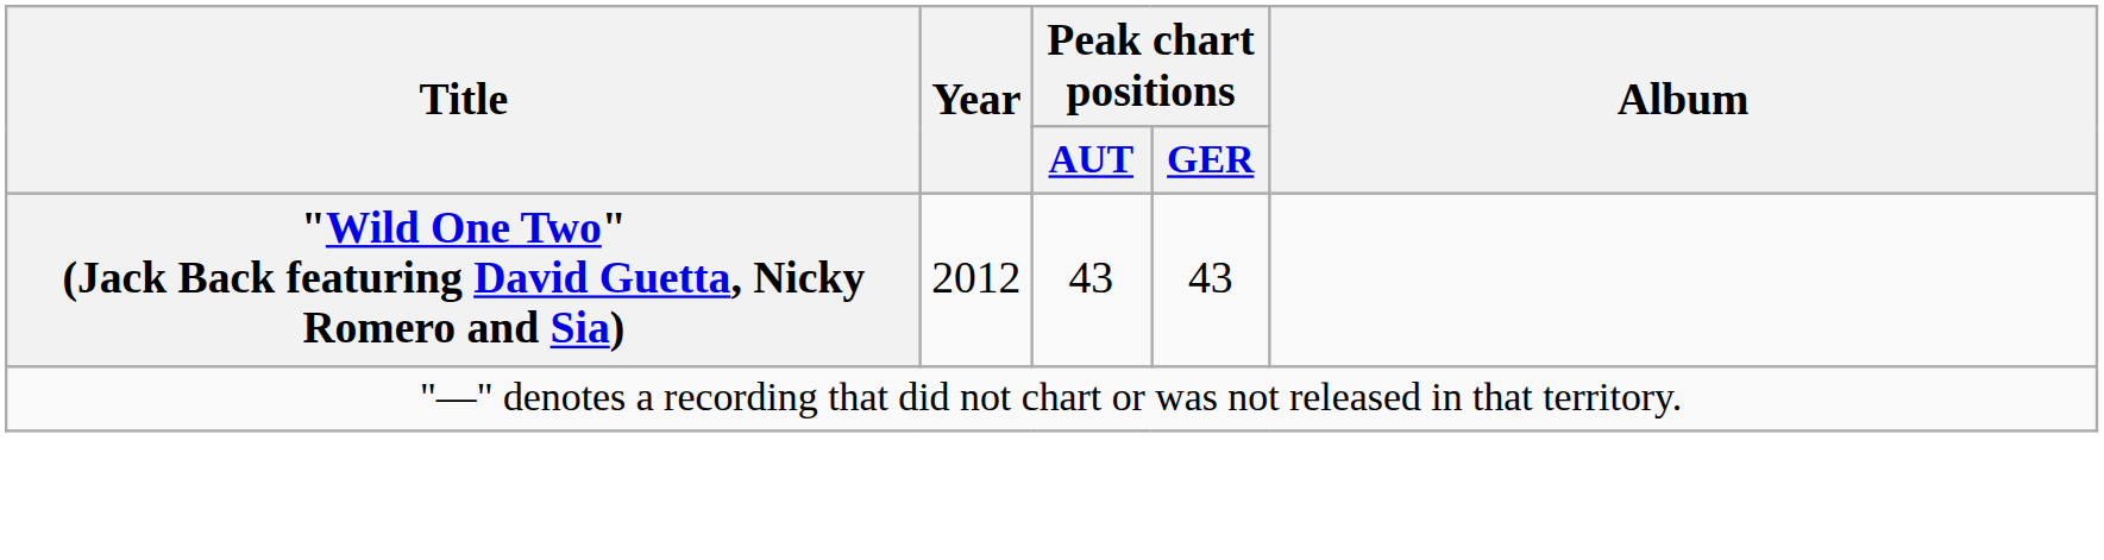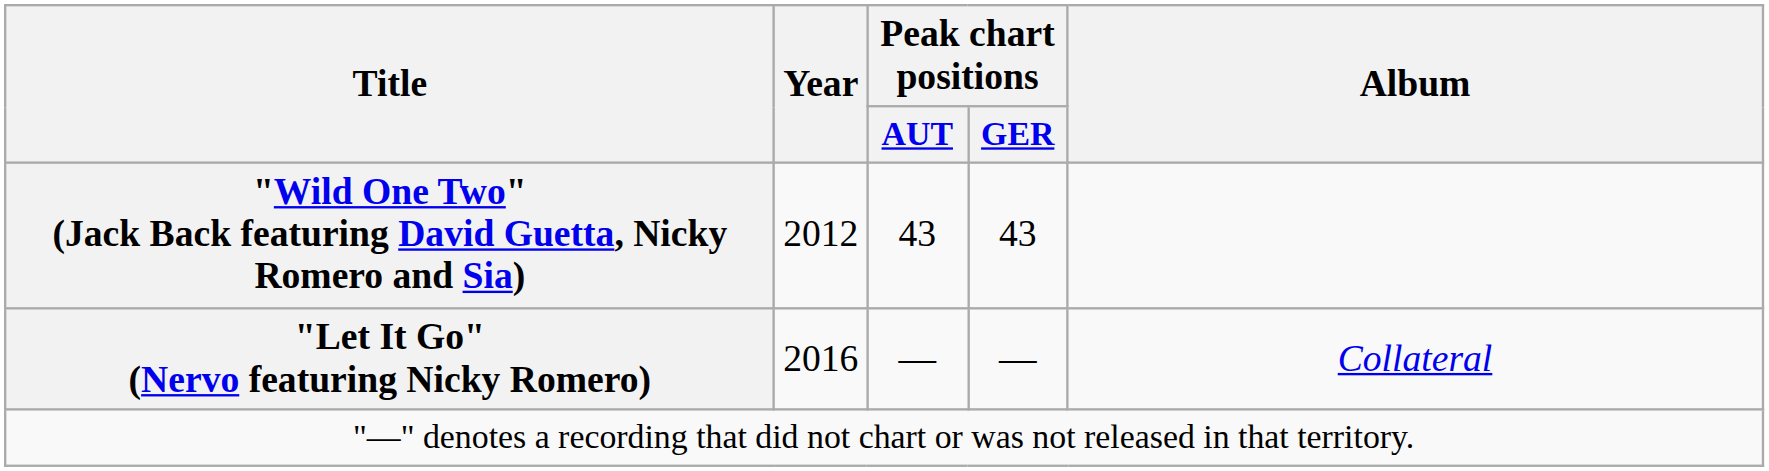 <table class="wikitable plainrowheaders" style="text-align:center;" border="1">
 <tr>
 <th scope="col" rowspan="2" style="width:20em;">Title</th>
 <th scope="col" rowspan="2">Year</th>
 <th scope="col" colspan="2">Peak chart positions</th>
 <th scope="col" rowspan="2" style="width:18em;">Album</th>
 </tr>
 <tr>
 <th scope="col" style="width:2.5em;font-size:90%;"><a href='#'>AUT</a></th>
 <th scope="col" style="width:2.5em;font-size:90%;"><a href='#'>GER</a></th>
 </tr>
 <tr>
 <th scope="row">"<a href='#'>Wild One Two</a>" <br><span>(Jack Back featuring <a href='#'>David Guetta</a>, Nicky Romero and <a href='#'>Sia</a>)</span></th>
 <td>2012</td>
 <td>43</td>
 <td>43</td>
 <td></td>
 </tr>
 <tr>
+<th scope="row">"Let It Go"<br><span>(<a href='#'>Nervo</a> featuring Nicky Romero)</span></th>
+<td>2016</td>
+<td>—</td>
+<td>—</td>
+<td><em><a href='#'>Collateral</a></em></td>
+</tr>
+<tr>
 <td colspan="5" style="font-size:90%">"—" denotes a recording that did not chart or was not released in that territory.</td>
 </tr>
 </table>
